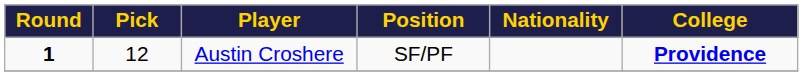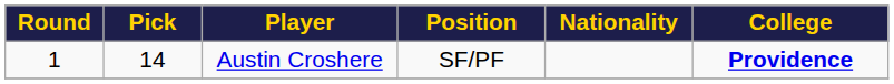 <table class="wikitable sortable sortable">
 <tr>
 <th style="background:#1D1E4B; color:#FFD300" width="10%">Round</th>
 <th style="background:#1D1E4B; color:#FFD300" width="10%">Pick</th>
 <th style="background:#1D1E4B; color:#FFD300" width="20%">Player</th>
 <th style="background:#1D1E4B; color:#FFD300" width="15%">Position</th>
 <th style="background:#1D1E4B; color:#FFD300" width="15%">Nationality</th>
 <th style="background:#1D1E4B; color:#FFD300" width="20%">College</th>
 </tr>
 <tr align="center" bgcolor="">
-<td><strong>1</strong></td>
-<td>12</td>
+<td>1</td>
+<td>14</td>
 <td><a href='#'>Austin Croshere</a></td>
 <td>SF/PF</td>
 <td></td>
 <td><strong><a href='#'>Providence</a></strong></td>
 </tr>
 <tr align="center" bgcolor="">
 </tr>
 </table>
